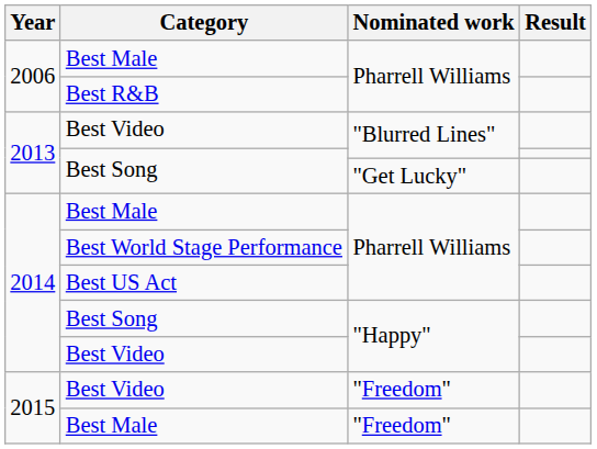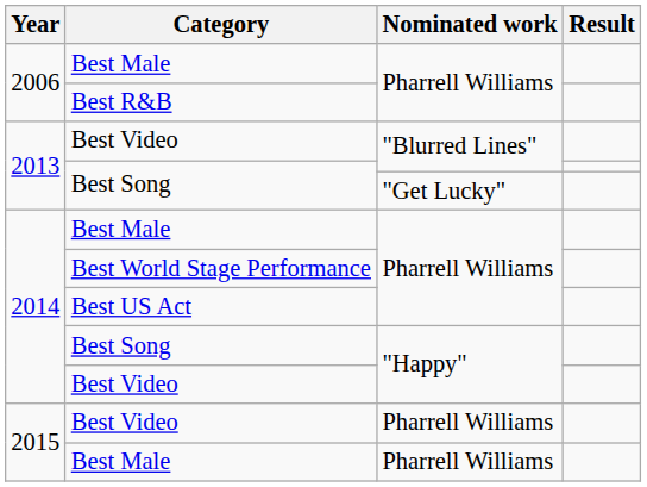 <table class="wikitable">
 <tr>
 <th>Year</th>
 <th>Category</th>
 <th>Nominated work</th>
 <th>Result</th>
 </tr>
 <tr>
 <td rowspan="2">2006</td>
 <td><a href='#'>Best Male</a></td>
 <td rowspan="2">Pharrell Williams</td>
 <td></td>
 </tr>
 <tr>
 <td><a href='#'>Best R&B</a></td>
 <td></td>
 </tr>
 <tr>
 <td rowspan="3"><a href='#'>2013</a></td>
 <td>Best Video</td>
 <td rowspan="2">"Blurred Lines"</td>
 <td></td>
 </tr>
 <tr>
 <td rowspan="2">Best Song</td>
 <td></td>
 </tr>
 <tr>
 <td>"Get Lucky"</td>
 <td></td>
 </tr>
 <tr>
 <td rowspan="5"><a href='#'>2014</a></td>
 <td><a href='#'>Best Male</a></td>
 <td rowspan="3">Pharrell Williams</td>
 <td></td>
 </tr>
 <tr>
 <td><a href='#'>Best World Stage Performance</a></td>
 <td></td>
 </tr>
 <tr>
 <td><a href='#'>Best US Act</a></td>
 <td></td>
 </tr>
 <tr>
 <td><a href='#'>Best Song</a></td>
 <td rowspan="2">"Happy"</td>
 <td></td>
 </tr>
 <tr>
 <td><a href='#'>Best Video</a></td>
 <td></td>
 </tr>
 <tr>
 <td rowspan="2">2015</td>
 <td><a href='#'>Best Video</a></td>
-<td>"<a href='#'>Freedom</a>"</td>
+<td>Pharrell Williams</td>
 <td></td>
 </tr>
 <tr>
 <td><a href='#'>Best Male</a></td>
-<td>"<a href='#'>Freedom</a>"</td>
+<td>Pharrell Williams</td>
 <td></td>
 </tr>
 </table>
